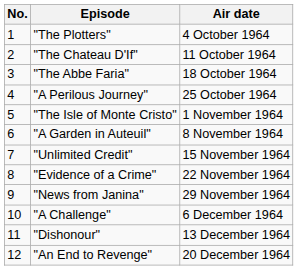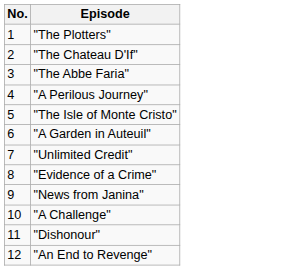 <table class="wikitable">
 <tr>
 <th>No.</th>
 <th>Episode</th>
-<th>Air date</th>
 </tr>
 <tr>
 <td>1</td>
 <td>"The Plotters"</td>
-<td>4 October 1964</td>
 </tr>
 <tr>
 <td>2</td>
 <td>"The Chateau D'If"</td>
-<td>11 October 1964</td>
 </tr>
 <tr>
 <td>3</td>
 <td>"The Abbe Faria"</td>
-<td>18  October 1964</td>
 </tr>
 <tr>
 <td>4</td>
 <td>"A Perilous Journey"</td>
-<td>25  October 1964</td>
 </tr>
 <tr>
 <td>5</td>
 <td>"The Isle of Monte Cristo"</td>
-<td>1 November 1964</td>
 </tr>
 <tr>
 <td>6</td>
 <td>"A Garden in Auteuil"</td>
-<td>8 November 1964</td>
 </tr>
 <tr>
 <td>7</td>
 <td>"Unlimited Credit"</td>
-<td>15 November 1964</td>
 </tr>
 <tr>
 <td>8</td>
 <td>"Evidence of a Crime"</td>
-<td>22 November 1964</td>
 </tr>
 <tr>
 <td>9</td>
 <td>"News from Janina"</td>
-<td>29 November 1964</td>
 </tr>
 <tr>
 <td>10</td>
 <td>"A Challenge"</td>
-<td>6 December 1964</td>
 </tr>
 <tr>
 <td>11</td>
 <td>"Dishonour"</td>
-<td>13 December 1964</td>
 </tr>
 <tr>
 <td>12</td>
 <td>"An End to Revenge"</td>
-<td>20 December 1964</td>
 </tr>
 </table>
